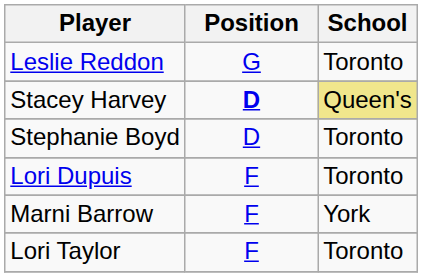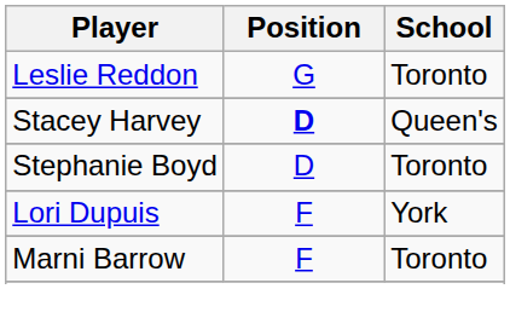 <table class="wikitable">
 <tr>
 <th>Player</th>
 <th>  Position  </th>
 <th>School</th>
 </tr>
 <tr>
 <td><a href='#'>Leslie Reddon</a></td>
 <td align=center><a href='#'>G</a></td>
 <td>Toronto</td>
 </tr>
 <tr>
 </tr>
 <tr>
 <td>Stacey Harvey</td>
 <td align=center><strong><a href='#'>D</a></strong></td>
-<td style="background: khaki;">Queen's</td>
+<td>Queen's</td>
 </tr>
 <tr>
 </tr>
 <tr>
 <td>Stephanie Boyd</td>
 <td align=center><a href='#'>D</a></td>
 <td>Toronto</td>
 </tr>
 <tr>
 </tr>
 <tr>
 <td><a href='#'>Lori Dupuis</a></td>
 <td align=center><a href='#'>F</a></td>
-<td>Toronto</td>
+<td>York</td>
 </tr>
 <tr>
 </tr>
 <tr>
 <td>Marni Barrow</td>
 <td align=center><a href='#'>F</a></td>
-<td>York</td>
+<td>Toronto</td>
 </tr>
 <tr>
 </tr>
 <tr>
-<td>Lori Taylor</td>
-<td align=center><a href='#'>F</a></td>
-<td>Toronto</td>
-</tr>
-<tr>
 </tr>
 </table>
